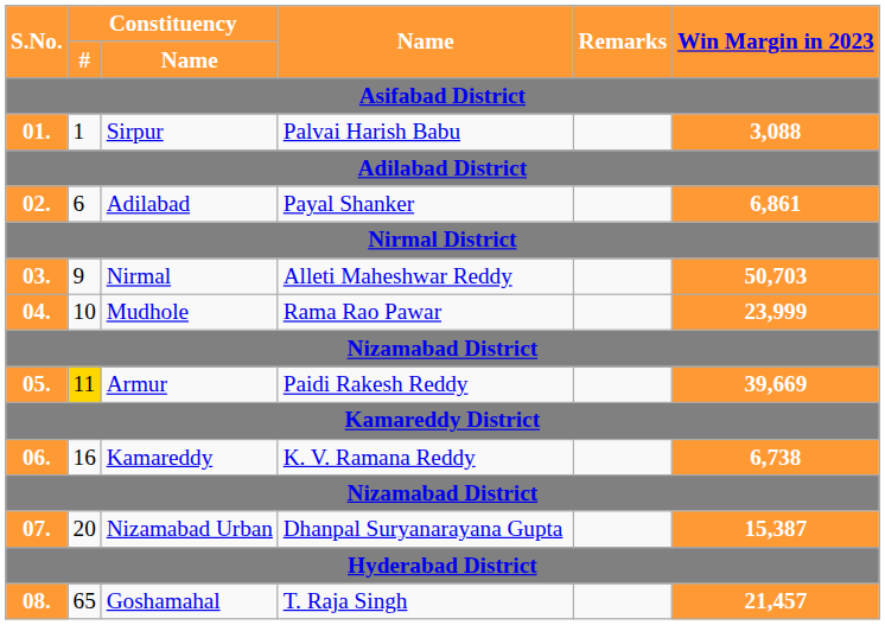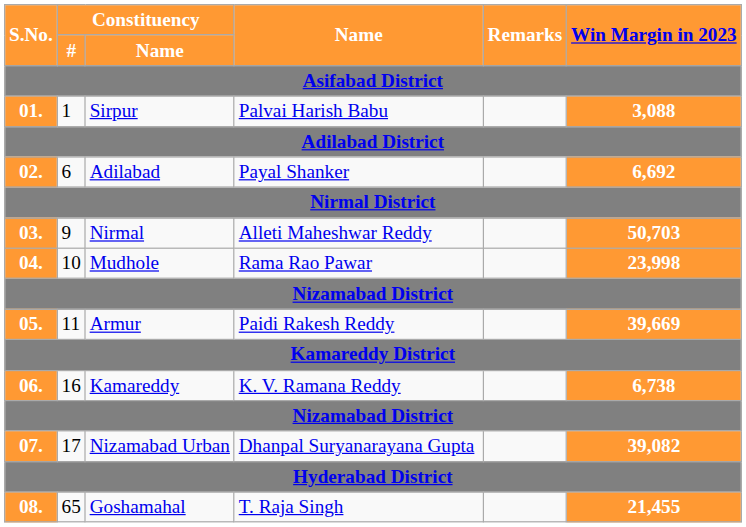 <table class="wikitable sortable">
 <tr>
 <th style="background-color:#FF9933; color:white" rowspan=2>S.No.</th>
 <th style="background-color:#FF9933; color:white" colspan=2>Constituency</th>
 <th style="background-color:#FF9933; color:white;width:200px" rowspan=2>Name</th>
 <th style="background-color:#FF9933; color:white" rowspan=2>Remarks</th>
 <th style="background-color:#FF9933; color:white" rowspan=2><a href='#'>Win Margin in 2023</a></th>
 </tr>
 <tr>
 <th style="background-color:#FF9933; color:white">#</th>
 <th style="background-color:#FF9933; color:white">Name</th>
 </tr>
 <tr>
 <td colspan="6" align="center" bgcolor="grey"><a href='#'><span><strong>Asifabad District</strong></span></a></td>
 </tr>
 <tr>
 <th style="background-color:#FF9933; color:white">01.</th>
 <td>1</td>
 <td><a href='#'>Sirpur</a></td>
 <td><a href='#'>Palvai Harish Babu</a></td>
 <td></td>
 <td align=center style="background-color:#FF9933; color:white"><strong>3,088</strong></td>
 </tr>
 <tr>
 <td colspan="6" align="center" bgcolor="grey"><a href='#'><span><strong>Adilabad District</strong></span></a></td>
 </tr>
 <tr>
 <th style="background-color:#FF9933; color:white">02.</th>
 <td>6</td>
 <td><a href='#'>Adilabad</a></td>
 <td><a href='#'>Payal Shanker</a></td>
 <td></td>
-<td align=center style="background-color:#FF9933; color:white"><strong>6,861</strong></td>
+<td align=center style="background-color:#FF9933; color:white"><strong>6,692</strong></td>
 </tr>
 <tr>
 <td colspan="6" align="center" bgcolor="grey"><a href='#'><span><strong>Nirmal District</strong></span></a></td>
 </tr>
 <tr>
 <th style="background-color:#FF9933; color:white">03.</th>
 <td>9</td>
 <td><a href='#'>Nirmal</a></td>
 <td><a href='#'>Alleti Maheshwar Reddy</a></td>
 <td></td>
 <td align=center style="background-color:#FF9933; color:white"><strong>50,703</strong></td>
 </tr>
 <tr>
 <th style="background-color:#FF9933; color:white">04.</th>
 <td>10</td>
 <td><a href='#'>Mudhole</a></td>
 <td><a href='#'>Rama Rao Pawar</a></td>
 <td></td>
-<td align=center style="background-color:#FF9933; color:white"><strong>23,999</strong></td>
+<td align=center style="background-color:#FF9933; color:white"><strong>23,998</strong></td>
 </tr>
 <tr>
 <td colspan="6" align="center" bgcolor="grey"><a href='#'><span><strong>Nizamabad District</strong></span></a></td>
 </tr>
 <tr>
 <th style="background-color:#FF9933; color:white">05.</th>
-<td style="background: gold;">11</td>
+<td>11</td>
 <td><a href='#'>Armur</a></td>
 <td><a href='#'>Paidi Rakesh Reddy</a></td>
 <td></td>
 <td align=center style="background-color:#FF9933; color:white"><strong>39,669</strong></td>
 </tr>
 <tr>
 <td colspan="6" align="center" bgcolor="grey"><a href='#'><span><strong>Kamareddy District</strong></span></a></td>
 </tr>
 <tr>
 <th style="background-color:#FF9933; color:white">06.</th>
 <td>16</td>
 <td><a href='#'>Kamareddy</a></td>
 <td><a href='#'>K. V. Ramana Reddy</a></td>
 <td></td>
 <td align=center style="background-color:#FF9933; color:white"><strong>6,738</strong></td>
 </tr>
 <tr>
 <td colspan="6" align="center" bgcolor="grey"><a href='#'><span><strong>Nizamabad District</strong></span></a></td>
 </tr>
 <tr>
 <th style="background-color:#FF9933; color:white">07.</th>
-<td>20</td>
+<td>17</td>
 <td><a href='#'>Nizamabad Urban</a></td>
 <td><a href='#'>Dhanpal Suryanarayana Gupta</a></td>
 <td></td>
-<td align=center style="background-color:#FF9933; color:white"><strong>15,387</strong></td>
+<td align=center style="background-color:#FF9933; color:white"><strong>39,082</strong></td>
 </tr>
 <tr>
 <td colspan="6" align="center" bgcolor="grey"><a href='#'><span><strong>Hyderabad District</strong></span></a></td>
 </tr>
 <tr>
 <th style="background-color:#FF9933; color:white">08.</th>
 <td>65</td>
 <td><a href='#'>Goshamahal</a></td>
 <td><a href='#'>T. Raja Singh</a></td>
 <td></td>
-<td align=center style="background-color:#FF9933; color:white"><strong>21,457</strong></td>
+<td align=center style="background-color:#FF9933; color:white"><strong>21,455</strong></td>
 </tr>
 </table>
